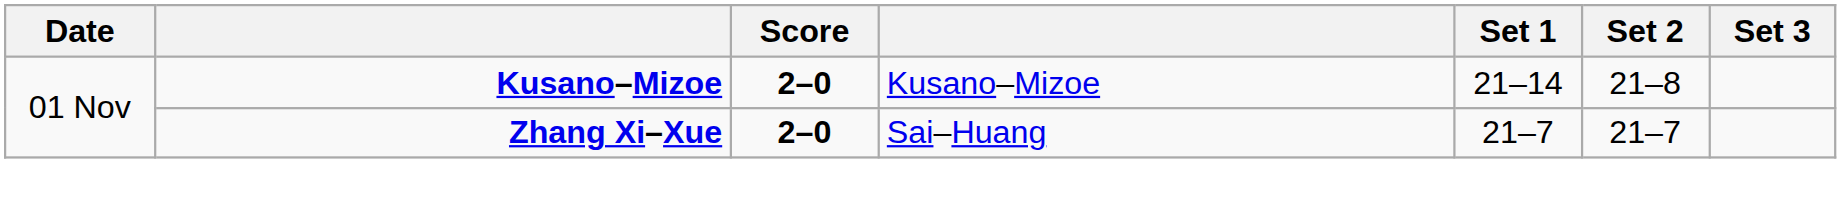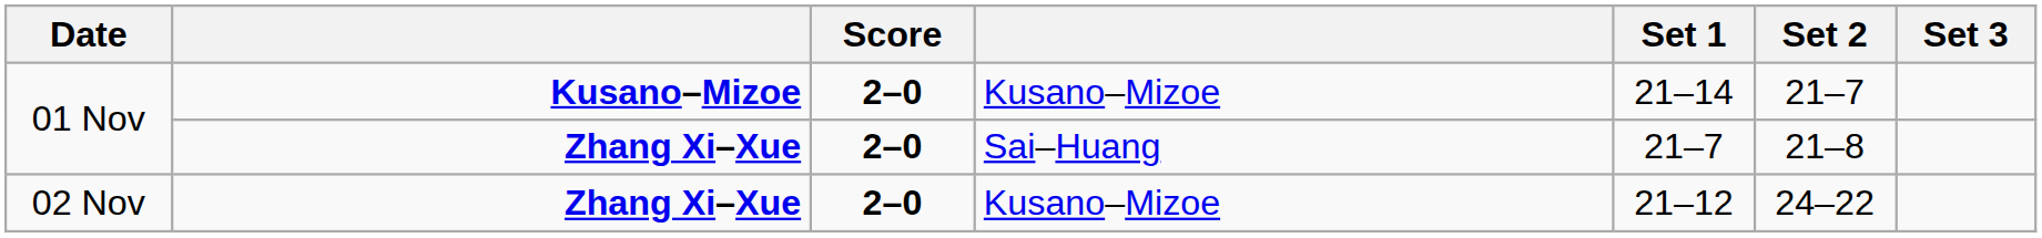 <table class="wikitable" style="text-align: center; font-size:90% ">
 <tr>
 <th width="60">Date</th>
 <th align="right" width="250"></th>
 <th width="60">Score</th>
 <th align="left" width="250"></th>
 <th width="50">Set 1</th>
 <th width="50">Set 2</th>
 <th width="50">Set 3</th>
 </tr>
 <tr>
 <td rowspan=2>01 Nov</td>
 <td align=right><strong><a href='#'>Kusano</a>–<a href='#'>Mizoe</a> </strong></td>
 <td align=center><strong>2–0</strong></td>
 <td align=left> <a href='#'>Kusano</a>–<a href='#'>Mizoe</a></td>
 <td>21–14</td>
-<td>21–8</td>
+<td>21–7</td>
 <td></td>
 </tr>
 <tr>
 <td align=right><strong><a href='#'>Zhang Xi</a>–<a href='#'>Xue</a> </strong></td>
 <td align=center><strong>2–0</strong></td>
 <td align=left> <a href='#'>Sai</a>–<a href='#'>Huang</a></td>
 <td>21–7</td>
-<td>21–7</td>
+<td>21–8</td>
+<td></td>
+</tr>
+<tr>
+<td>02 Nov</td>
+<td align=right><strong><a href='#'>Zhang Xi</a>–<a href='#'>Xue</a> </strong></td>
+<td align=center><strong>2–0</strong></td>
+<td align=left> <a href='#'>Kusano</a>–<a href='#'>Mizoe</a></td>
+<td>21–12</td>
+<td>24–22</td>
 <td></td>
 </tr>
 </table>
